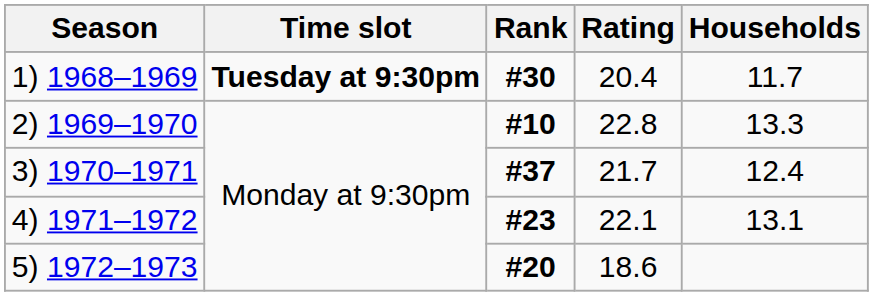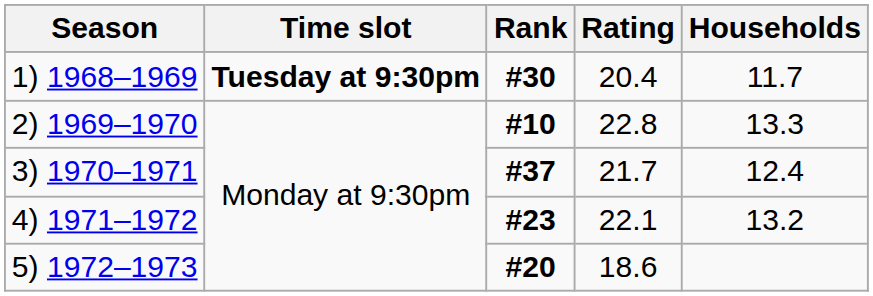 <table class="wikitable" style="text-align:center">
 <tr>
 <th>Season</th>
 <th>Time slot</th>
 <th>Rank</th>
 <th>Rating</th>
 <th>Households <br></th>
 </tr>
 <tr>
 <td>1) <a href='#'>1968–1969</a></td>
 <td><strong>Tuesday at 9:30pm</strong></td>
 <td><strong>#30</strong></td>
 <td>20.4</td>
 <td>11.7</td>
 </tr>
 <tr>
 <td>2) <a href='#'>1969–1970</a></td>
 <td rowspan="4">Monday at 9:30pm</td>
 <td><strong>#10</strong></td>
 <td>22.8</td>
 <td>13.3</td>
 </tr>
 <tr>
 <td>3) <a href='#'>1970–1971</a></td>
 <td><strong>#37</strong></td>
 <td>21.7</td>
 <td>12.4</td>
 </tr>
 <tr>
 <td>4) <a href='#'>1971–1972</a></td>
 <td><strong>#23</strong></td>
 <td>22.1</td>
-<td>13.1</td>
+<td>13.2</td>
 </tr>
 <tr>
 <td>5) <a href='#'>1972–1973</a></td>
 <td><strong>#20</strong></td>
 <td>18.6</td>
 <td></td>
 </tr>
 </table>
